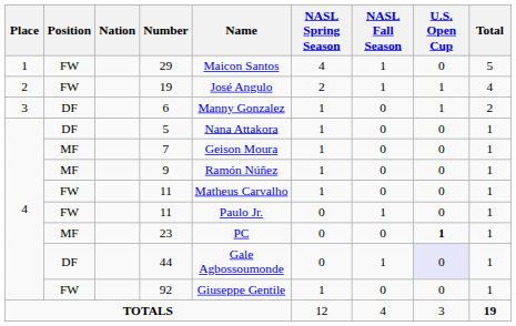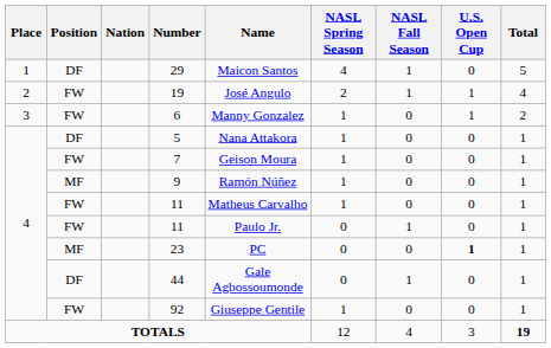 <table class="wikitable" style="font-size: 95%; text-align: center;">
 <tr>
 <th width=60>Place</th>
 <th width=60>Position</th>
 <th width=60>Nation</th>
 <th width=60>Number</th>
 <th width=150>Name</th>
 <th width=150><a href='#'>NASL Spring Season</a></th>
 <th width=150><a href='#'>NASL Fall Season</a></th>
 <th width=150><a href='#'>U.S. Open Cup</a></th>
 <th width=80><strong>Total</strong></th>
 </tr>
 <tr>
 <td>1</td>
-<td>FW</td>
+<td>DF</td>
 <td></td>
 <td>29</td>
 <td><a href='#'>Maicon Santos</a></td>
 <td>4</td>
 <td>1</td>
 <td>0</td>
 <td>5</td>
 </tr>
 <tr>
 <td>2</td>
 <td>FW</td>
 <td></td>
 <td>19</td>
 <td><a href='#'>José Angulo</a></td>
 <td>2</td>
 <td>1</td>
 <td>1</td>
 <td>4</td>
 </tr>
 <tr>
 <td>3</td>
-<td>DF</td>
+<td>FW</td>
 <td></td>
 <td>6</td>
 <td><a href='#'>Manny Gonzalez</a></td>
 <td>1</td>
 <td>0</td>
 <td>1</td>
 <td>2</td>
 </tr>
 <tr>
 <td rowspan=8>4</td>
 <td>DF</td>
 <td></td>
 <td>5</td>
 <td><a href='#'>Nana Attakora</a></td>
 <td>1</td>
 <td>0</td>
 <td>0</td>
 <td>1</td>
 </tr>
 <tr>
-<td>MF</td>
+<td>FW</td>
 <td></td>
 <td>7</td>
 <td><a href='#'>Geison Moura</a></td>
 <td>1</td>
 <td>0</td>
 <td>0</td>
 <td>1</td>
 </tr>
 <tr>
 <td>MF</td>
 <td></td>
 <td>9</td>
 <td><a href='#'>Ramón Núñez</a></td>
 <td>1</td>
 <td>0</td>
 <td>0</td>
 <td>1</td>
 </tr>
 <tr>
 <td>FW</td>
 <td></td>
 <td>11</td>
 <td><a href='#'>Matheus Carvalho</a></td>
 <td>1</td>
 <td>0</td>
 <td>0</td>
 <td>1</td>
 </tr>
 <tr>
 <td>FW</td>
 <td></td>
 <td>11</td>
 <td><a href='#'>Paulo Jr.</a></td>
 <td>0</td>
 <td>1</td>
 <td>0</td>
 <td>1</td>
 </tr>
 <tr>
 <td>MF</td>
 <td></td>
 <td>23</td>
 <td><a href='#'>PC</a></td>
 <td>0</td>
 <td>0</td>
 <td><strong>1</strong></td>
 <td>1</td>
 </tr>
 <tr>
 <td>DF</td>
 <td></td>
 <td>44</td>
 <td><a href='#'>Gale Agbossoumonde</a></td>
 <td>0</td>
 <td>1</td>
-<td style="background: lavender;">0</td>
+<td>0</td>
 <td>1</td>
 </tr>
 <tr>
 <td>FW</td>
 <td></td>
 <td>92</td>
 <td><a href='#'>Giuseppe Gentile</a></td>
 <td>1</td>
 <td>0</td>
 <td>0</td>
 <td>1</td>
 </tr>
 <tr>
 <td colspan="5"><strong>TOTALS</strong></td>
 <td>12</td>
 <td>4</td>
 <td>3</td>
 <td><strong>19</strong></td>
 </tr>
 </table>
